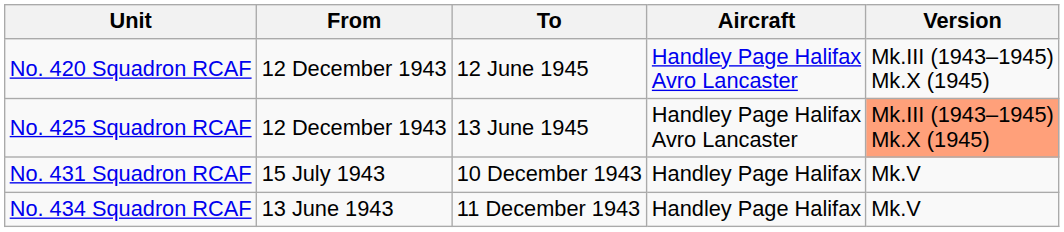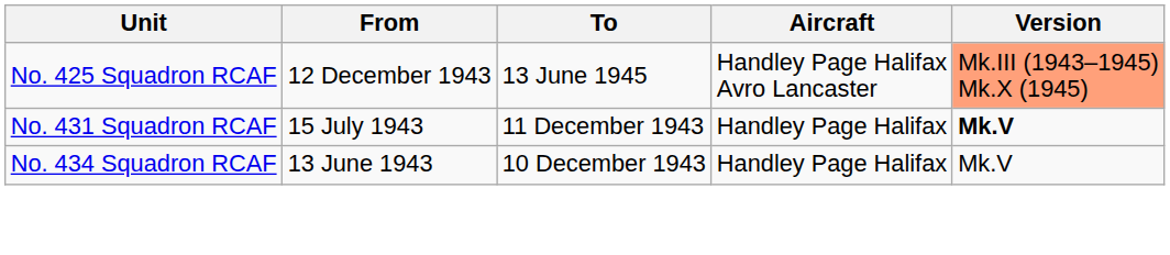 <table class="wikitable">
 <tr>
 <th>Unit</th>
 <th>From</th>
 <th>To</th>
 <th>Aircraft</th>
 <th>Version</th>
-</tr>
-<tr>
-<td><a href='#'>No. 420 Squadron RCAF</a></td>
-<td>12 December 1943</td>
-<td>12 June 1945</td>
-<td><a href='#'>Handley Page Halifax</a><br> <a href='#'>Avro Lancaster</a></td>
-<td>Mk.III (1943–1945)<br>Mk.X (1945)</td>
 </tr>
 <tr>
 <td><a href='#'>No. 425 Squadron RCAF</a></td>
 <td>12 December 1943</td>
 <td>13 June 1945</td>
 <td>Handley Page Halifax<br> Avro Lancaster</td>
 <td style="background: lightsalmon;">Mk.III (1943–1945)<br>Mk.X (1945)</td>
 </tr>
 <tr>
 <td><a href='#'>No. 431 Squadron RCAF</a></td>
 <td>15 July 1943</td>
+<td>11 December 1943</td>
+<td>Handley Page Halifax</td>
+<td><strong>Mk.V</strong></td>
+</tr>
+<tr>
+<td><a href='#'>No. 434 Squadron RCAF</a></td>
+<td>13 June 1943</td>
 <td>10 December 1943</td>
 <td>Handley Page Halifax</td>
 <td>Mk.V</td>
 </tr>
-<tr>
-<td><a href='#'>No. 434 Squadron RCAF</a></td>
-<td>13 June 1943</td>
-<td>11 December 1943</td>
-<td>Handley Page Halifax</td>
-<td>Mk.V</td>
-</tr>
 </table>
